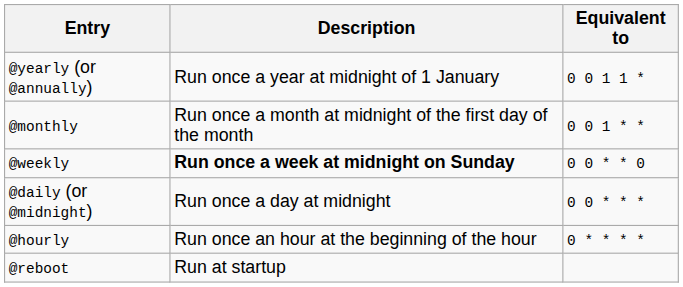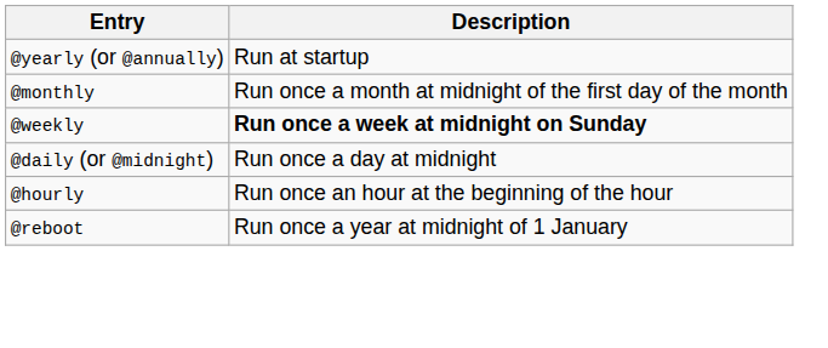 <table class="wikitable">
 <tr>
 <th>Entry</th>
 <th>Description</th>
-<th>Equivalent to</th>
 </tr>
 <tr>
 <td><code>@yearly</code> (or <code>@annually</code>)</td>
-<td>Run once a year at midnight of 1 January</td>
-<td><code>0 0 1 1 *</code></td>
+<td>Run at startup</td>
 </tr>
 <tr>
 <td><code>@monthly</code></td>
 <td>Run once a month at midnight of the first day of the month</td>
-<td><code>0 0 1 * *</code></td>
 </tr>
 <tr>
 <td><code>@weekly</code></td>
 <td><strong>Run once a week at midnight on Sunday</strong></td>
-<td><code>0 0 * * 0</code></td>
 </tr>
 <tr>
 <td><code>@daily</code> (or <code>@midnight</code>)</td>
 <td>Run once a day at midnight</td>
-<td><code>0 0 * * *</code></td>
 </tr>
 <tr>
 <td><code>@hourly</code></td>
 <td>Run once an hour at the beginning of the hour</td>
-<td><code>0 * * * *</code></td>
 </tr>
 <tr>
 <td><code>@reboot</code></td>
-<td>Run at startup</td>
-<td></td>
+<td>Run once a year at midnight of 1 January</td>
 </tr>
 </table>
